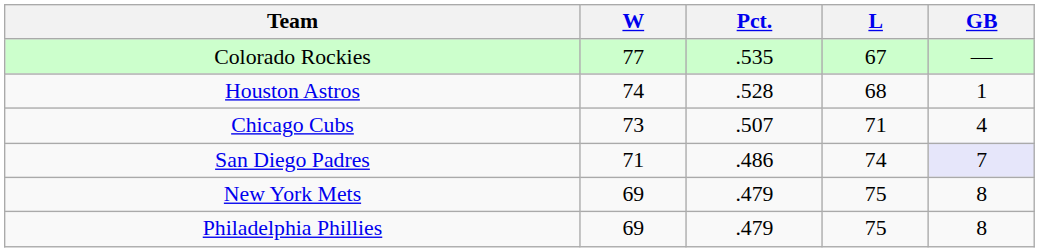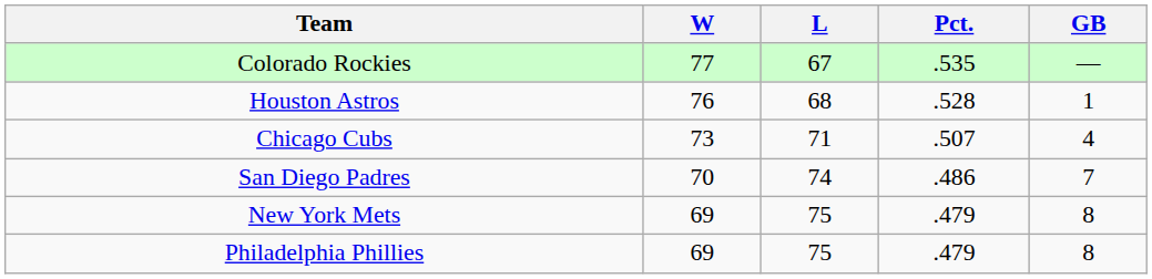 <table class="wikitable" width="60%" style="text-align:center;">
 <tr>
 <th width="38%">Team</th>
 <th width="7%"><a href='#'>W</a></th>
+<th width="7%"><a href='#'>L</a></th>
 <th width="9%"><a href='#'>Pct.</a></th>
-<th width="7%"><a href='#'>L</a></th>
 <th width="7%"><a href='#'>GB</a></th>
 </tr>
 <tr style="background-color:#CCFFCC">
 <td>Colorado Rockies</td>
 <td>77</td>
+<td>67</td>
 <td>.535</td>
-<td>67</td>
 <td>—</td>
 </tr>
 <tr>
 <td><a href='#'>Houston Astros</a></td>
-<td>74</td>
+<td>76</td>
+<td>68</td>
 <td>.528</td>
-<td>68</td>
 <td>1</td>
 </tr>
 <tr>
 <td><a href='#'>Chicago Cubs</a></td>
 <td>73</td>
+<td>71</td>
 <td>.507</td>
-<td>71</td>
 <td>4</td>
 </tr>
 <tr>
 <td><a href='#'>San Diego Padres</a></td>
-<td>71</td>
+<td>70</td>
+<td>74</td>
 <td>.486</td>
-<td>74</td>
-<td style="background: lavender;">7</td>
+<td>7</td>
 </tr>
 <tr>
 <td><a href='#'>New York Mets</a></td>
 <td>69</td>
+<td>75</td>
 <td>.479</td>
-<td>75</td>
 <td>8</td>
 </tr>
 <tr>
 <td><a href='#'>Philadelphia Phillies</a></td>
 <td>69</td>
+<td>75</td>
 <td>.479</td>
-<td>75</td>
 <td>8</td>
 </tr>
 </table>
